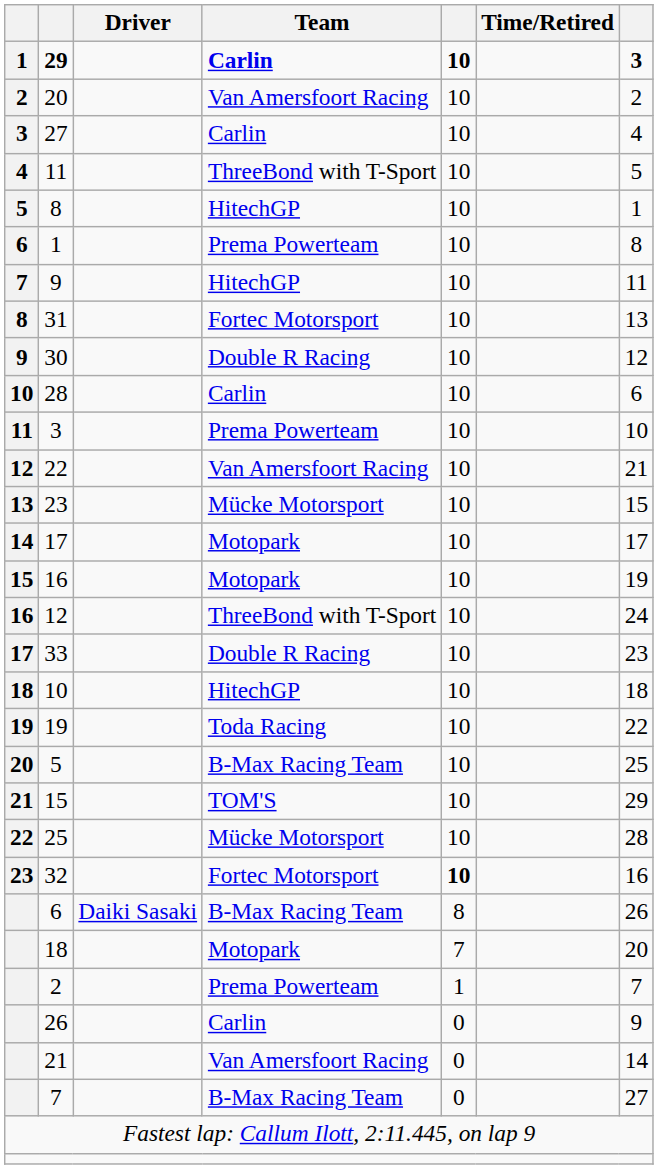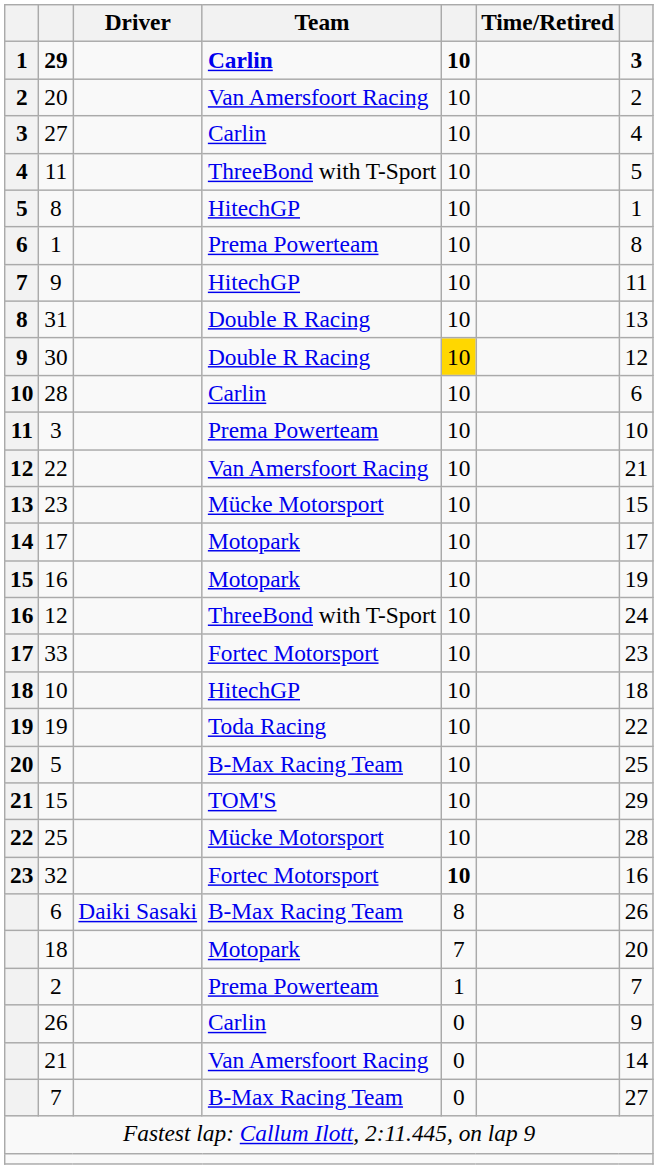 <table class="wikitable sortable">
 <tr>
 <th scope="col"></th>
 <th scope="col"></th>
 <th scope="col">Driver</th>
 <th scope="col">Team</th>
 <th scope="col"></th>
 <th scope="col">Time/Retired</th>
 <th scope="col"></th>
 </tr>
 <tr>
 <th scope="row">1</th>
 <td align=center><strong>29</strong></td>
 <td><strong></strong> <strong></strong></td>
 <td><strong><a href='#'>Carlin</a></strong></td>
 <td align=center><strong>10</strong></td>
 <td><strong></strong></td>
 <td align=center><strong>3</strong></td>
 </tr>
 <tr>
 <th scope="row">2</th>
 <td align=center>20</td>
 <td> </td>
 <td><a href='#'>Van Amersfoort Racing</a></td>
 <td align=center>10</td>
 <td></td>
 <td align=center>2</td>
 </tr>
 <tr>
 <th scope="row">3</th>
 <td align=center>27</td>
 <td> </td>
 <td><a href='#'>Carlin</a></td>
 <td align=center>10</td>
 <td></td>
 <td align=center>4</td>
 </tr>
 <tr>
 <th scope="row">4</th>
 <td align=center>11</td>
 <td> </td>
 <td><a href='#'>ThreeBond</a> with T-Sport</td>
 <td align=center>10</td>
 <td></td>
 <td align=center>5</td>
 </tr>
 <tr>
 <th scope="row">5</th>
 <td align=center>8</td>
 <td> </td>
 <td><a href='#'>HitechGP</a></td>
 <td align=center>10</td>
 <td></td>
 <td align=center>1</td>
 </tr>
 <tr>
 <th scope="row">6</th>
 <td align=center>1</td>
 <td> </td>
 <td><a href='#'>Prema Powerteam</a></td>
 <td align=center>10</td>
 <td></td>
 <td align=center>8</td>
 </tr>
 <tr>
 <th scope="row">7</th>
 <td align=center>9</td>
 <td> </td>
 <td><a href='#'>HitechGP</a></td>
 <td align=center>10</td>
 <td></td>
 <td align=center>11</td>
 </tr>
 <tr>
 <th scope="row">8</th>
 <td align=center>31</td>
 <td> </td>
-<td><a href='#'>Fortec Motorsport</a></td>
+<td><a href='#'>Double R Racing</a></td>
 <td align=center>10</td>
 <td></td>
 <td align=center>13</td>
 </tr>
 <tr>
 <th scope="row">9</th>
 <td align=center>30</td>
 <td> </td>
 <td><a href='#'>Double R Racing</a></td>
-<td align=center>10</td>
+<td align=center style="background: gold;">10</td>
 <td></td>
 <td align=center>12</td>
 </tr>
 <tr>
 <th scope="row">10</th>
 <td align=center>28</td>
 <td> </td>
 <td><a href='#'>Carlin</a></td>
 <td align=center>10</td>
 <td></td>
 <td align=center>6</td>
 </tr>
 <tr>
 <th scope="row">11</th>
 <td align=center>3</td>
 <td> </td>
 <td><a href='#'>Prema Powerteam</a></td>
 <td align=center>10</td>
 <td></td>
 <td align=center>10</td>
 </tr>
 <tr>
 <th scope="row">12</th>
 <td align=center>22</td>
 <td> </td>
 <td><a href='#'>Van Amersfoort Racing</a></td>
 <td align=center>10</td>
 <td></td>
 <td align=center>21</td>
 </tr>
 <tr>
 <th scope="row">13</th>
 <td align=center>23</td>
 <td> </td>
 <td><a href='#'>Mücke Motorsport</a></td>
 <td align=center>10</td>
 <td></td>
 <td align=center>15</td>
 </tr>
 <tr>
 <th scope="row">14</th>
 <td align=center>17</td>
 <td> </td>
 <td><a href='#'>Motopark</a></td>
 <td align=center>10</td>
 <td></td>
 <td align=center>17</td>
 </tr>
 <tr>
 <th scope="row">15</th>
 <td align=center>16</td>
 <td> </td>
 <td><a href='#'>Motopark</a></td>
 <td align=center>10</td>
 <td></td>
 <td align=center>19</td>
 </tr>
 <tr>
 <th scope="row">16</th>
 <td align=center>12</td>
 <td> </td>
 <td><a href='#'>ThreeBond</a> with T-Sport</td>
 <td align=center>10</td>
 <td></td>
 <td align=center>24</td>
 </tr>
 <tr>
 <th scope="row">17</th>
 <td align=center>33</td>
 <td> </td>
-<td><a href='#'>Double R Racing</a></td>
+<td><a href='#'>Fortec Motorsport</a></td>
 <td align=center>10</td>
 <td></td>
 <td align=center>23</td>
 </tr>
 <tr>
 <th scope="row">18</th>
 <td align=center>10</td>
 <td> </td>
 <td><a href='#'>HitechGP</a></td>
 <td align=center>10</td>
 <td></td>
 <td align=center>18</td>
 </tr>
 <tr>
 <th scope="row">19</th>
 <td align=center>19</td>
 <td> </td>
 <td><a href='#'>Toda Racing</a></td>
 <td align=center>10</td>
 <td></td>
 <td align=center>22</td>
 </tr>
 <tr>
 <th scope="row">20</th>
 <td align=center>5</td>
 <td> </td>
 <td><a href='#'>B-Max Racing Team</a></td>
 <td align=center>10</td>
 <td></td>
 <td align=center>25</td>
 </tr>
 <tr>
 <th scope="row">21</th>
 <td align=center>15</td>
 <td> </td>
 <td><a href='#'>TOM'S</a></td>
 <td align=center>10</td>
 <td></td>
 <td align=center>29</td>
 </tr>
 <tr>
 <th scope="row">22</th>
 <td align=center>25</td>
 <td> </td>
 <td><a href='#'>Mücke Motorsport</a></td>
 <td align=center>10</td>
 <td></td>
 <td align=center>28</td>
 </tr>
 <tr>
 <th scope="row">23</th>
 <td align=center>32</td>
 <td> </td>
 <td><a href='#'>Fortec Motorsport</a></td>
 <td align=center><strong>10</strong></td>
 <td></td>
 <td align=center>16</td>
 </tr>
 <tr>
 <th scope="row"></th>
 <td align=center>6</td>
 <td> <a href='#'>Daiki Sasaki</a></td>
 <td><a href='#'>B-Max Racing Team</a></td>
 <td align=center>8</td>
 <td></td>
 <td align=center>26</td>
 </tr>
 <tr>
 <th scope="row"></th>
 <td align=center>18</td>
 <td> </td>
 <td><a href='#'>Motopark</a></td>
 <td align=center>7</td>
 <td></td>
 <td align=center>20</td>
 </tr>
 <tr>
 <th scope="row"></th>
 <td align=center>2</td>
 <td> </td>
 <td><a href='#'>Prema Powerteam</a></td>
 <td align=center>1</td>
 <td></td>
 <td align=center>7</td>
 </tr>
 <tr>
 <th scope="row"></th>
 <td align=center>26</td>
 <td> </td>
 <td><a href='#'>Carlin</a></td>
 <td align=center>0</td>
 <td></td>
 <td align=center>9</td>
 </tr>
 <tr>
 <th scope="row"></th>
 <td align=center>21</td>
 <td> </td>
 <td><a href='#'>Van Amersfoort Racing</a></td>
 <td align=center>0</td>
 <td></td>
 <td align=center>14</td>
 </tr>
 <tr>
 <th scope="row"></th>
 <td align=center>7</td>
 <td> </td>
 <td><a href='#'>B-Max Racing Team</a></td>
 <td align=center>0</td>
 <td></td>
 <td align=center>27</td>
 </tr>
 <tr class="sortbottom">
 <td colspan=7 align=center><em>Fastest lap: <a href='#'>Callum Ilott</a>, 2:11.445,  on lap 9</em></td>
 </tr>
 <tr class="sortbottom">
 <td colspan=7></td>
 </tr>
 </table>
